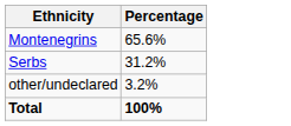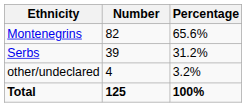 <table class="wikitable">
 <tr>
 <th width="100px">Ethnicity</th>
+<th width="80px">Number</th>
 <th width="80px">Percentage</th>
 </tr>
 <tr>
 <td><a href='#'>Montenegrins</a></td>
+<td>82</td>
 <td>65.6%</td>
 </tr>
 <tr>
 <td><a href='#'>Serbs</a></td>
+<td>39</td>
 <td>31.2%</td>
 </tr>
 <tr>
 <td>other/undeclared</td>
+<td>4</td>
 <td>3.2%</td>
 </tr>
 <tr>
 <td><strong>Total</strong></td>
+<td><strong>125</strong></td>
 <td><strong>100%</strong></td>
 </tr>
 </table>
